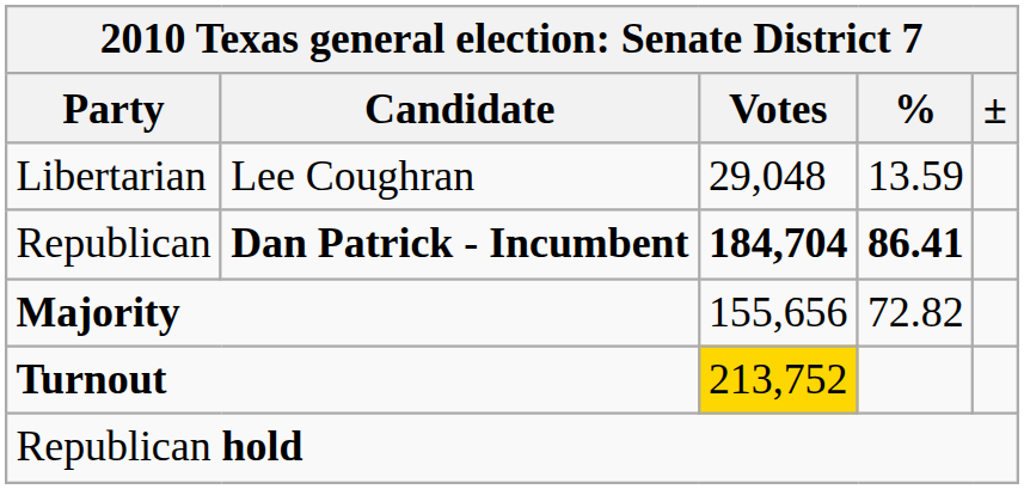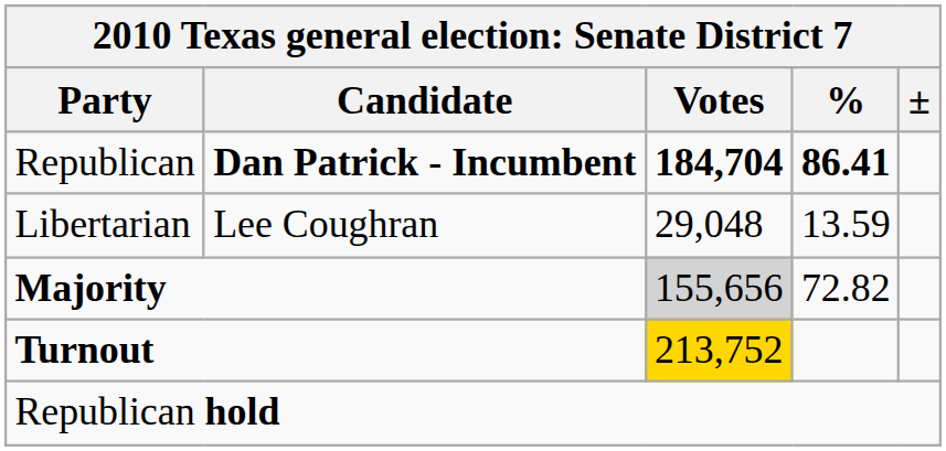 <table class="wikitable">
 <tr>
 <th colspan="5">2010 Texas general election: Senate District 7</th>
 </tr>
 <tr>
 <th>Party</th>
 <th>Candidate</th>
 <th>Votes</th>
 <th>%</th>
 <th>±</th>
 </tr>
 <tr>
+<td>Republican</td>
+<td><strong>Dan Patrick - Incumbent</strong></td>
+<td><strong>184,704</strong></td>
+<td><strong>86.41</strong></td>
+<td></td>
+</tr>
+<tr>
 <td>Libertarian</td>
 <td>Lee Coughran</td>
 <td>29,048</td>
 <td>13.59</td>
 <td></td>
 </tr>
 <tr>
-<td>Republican</td>
-<td><strong>Dan Patrick - Incumbent</strong></td>
-<td><strong>184,704</strong></td>
-<td><strong>86.41</strong></td>
-<td></td>
-</tr>
-<tr>
 <td colspan="2"><strong>Majority</strong></td>
-<td>155,656</td>
+<td style="background: lightgrey;">155,656</td>
 <td>72.82</td>
 <td></td>
 </tr>
 <tr>
 <td colspan="2"><strong>Turnout</strong></td>
 <td style="background: gold;">213,752</td>
 <td></td>
 <td></td>
 </tr>
 <tr>
 <td colspan="5">Republican <strong>hold</strong></td>
 </tr>
 </table>
